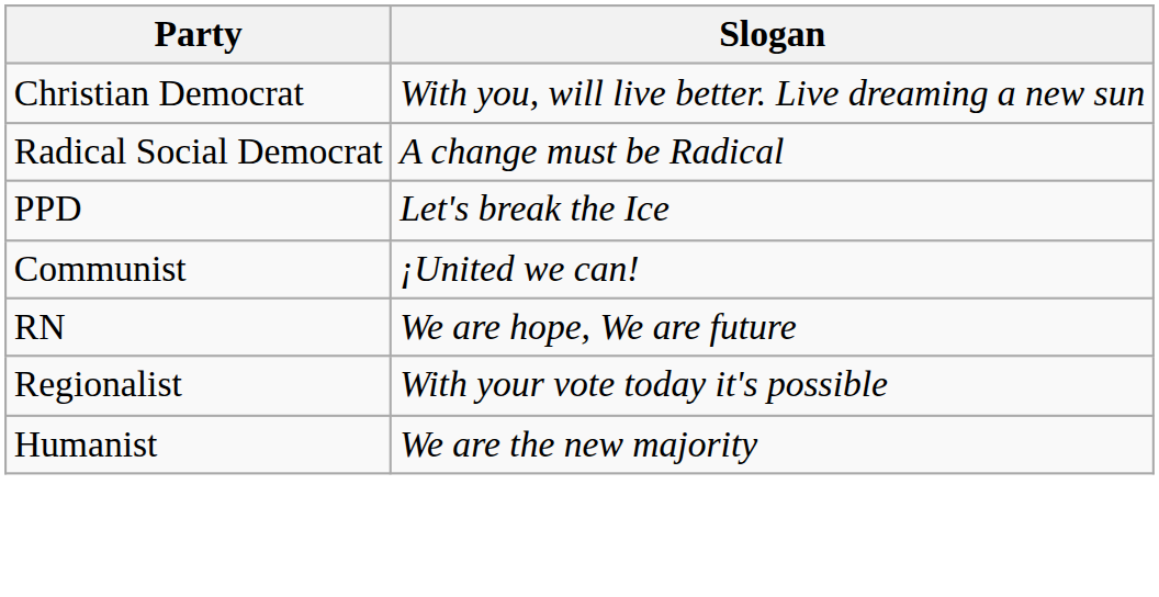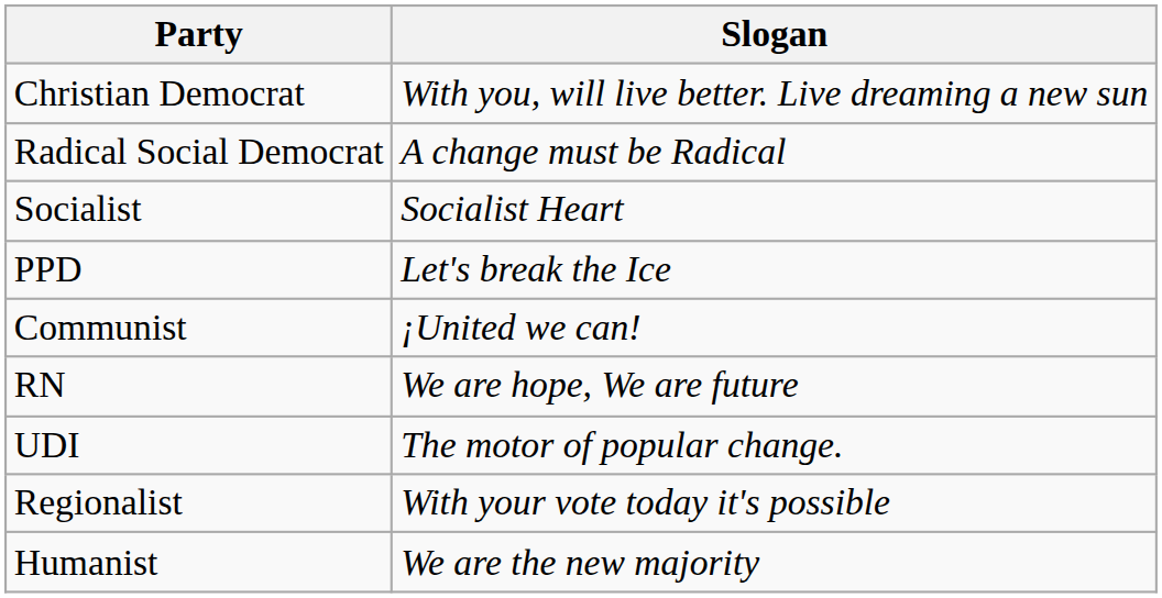 <table class=wikitable>
 <tr>
 <th>Party</th>
 <th>Slogan</th>
 </tr>
 <tr>
 <td>Christian Democrat</td>
 <td><em>With you, will live better.</em> <em>Live dreaming a new sun</em></td>
 </tr>
 <tr>
 <td>Radical Social Democrat</td>
 <td><em>A change must be Radical</em></td>
 </tr>
 <tr>
+<td>Socialist</td>
+<td><em>Socialist Heart</em></td>
+</tr>
+<tr>
 <td>PPD</td>
 <td><em>Let's break the Ice</em></td>
 </tr>
 <tr>
 <td>Communist</td>
 <td><em>¡United we can!</em></td>
 </tr>
 <tr>
 <td>RN</td>
 <td><em>We are hope, We are future</em></td>
 </tr>
 <tr>
+<td>UDI</td>
+<td><em>The motor of popular change.</em></td>
+</tr>
+<tr>
 <td>Regionalist</td>
 <td><em>With your vote today it's possible</em></td>
 </tr>
 <tr>
 <td>Humanist</td>
 <td><em>We are the new majority</em></td>
 </tr>
 </table>
